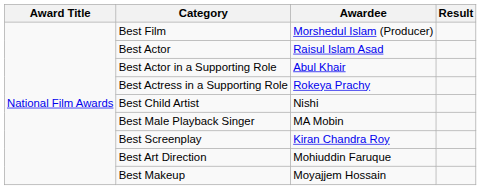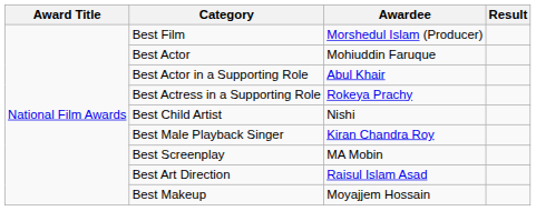 <table class="wikitable">
 <tr>
 <th>Award Title</th>
 <th>Category</th>
 <th>Awardee</th>
 <th>Result</th>
 </tr>
 <tr>
 <td rowspan="9"><a href='#'>National Film Awards</a></td>
 <td>Best Film</td>
 <td><a href='#'>Morshedul Islam</a> (Producer)</td>
 <td></td>
 </tr>
 <tr>
 <td>Best Actor</td>
-<td><a href='#'>Raisul Islam Asad</a></td>
+<td>Mohiuddin Faruque</td>
 <td></td>
 </tr>
 <tr>
 <td>Best Actor in a Supporting Role</td>
 <td><a href='#'>Abul Khair</a></td>
 <td></td>
 </tr>
 <tr>
 <td>Best Actress in a Supporting Role</td>
 <td><a href='#'>Rokeya Prachy</a></td>
 <td></td>
 </tr>
 <tr>
 <td>Best Child Artist</td>
 <td>Nishi</td>
 <td></td>
 </tr>
 <tr>
 <td>Best Male Playback Singer</td>
+<td><a href='#'>Kiran Chandra Roy</a></td>
+<td></td>
+</tr>
+<tr>
+<td>Best Screenplay</td>
 <td>MA Mobin</td>
 <td></td>
 </tr>
 <tr>
-<td>Best Screenplay</td>
-<td><a href='#'>Kiran Chandra Roy</a></td>
-<td></td>
-</tr>
-<tr>
 <td>Best Art Direction</td>
-<td>Mohiuddin Faruque</td>
+<td><a href='#'>Raisul Islam Asad</a></td>
 <td></td>
 </tr>
 <tr>
 <td>Best Makeup</td>
 <td>Moyajjem Hossain</td>
 <td></td>
 </tr>
 </table>
